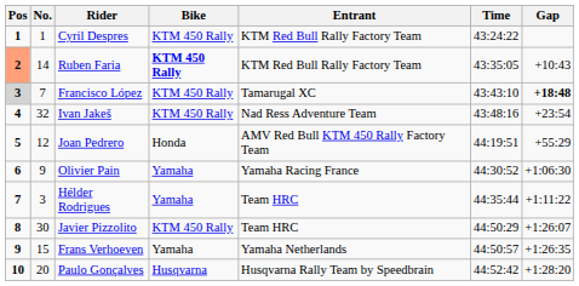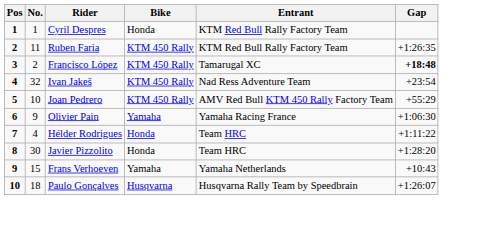 <table class="wikitable" style="font-size:85%;">
 <tr>
 <th>Pos</th>
 <th>No.</th>
 <th>Rider</th>
 <th>Bike</th>
 <th>Entrant</th>
-<th>Time</th>
 <th>Gap</th>
 </tr>
 <tr>
 <td align=center><strong>1</strong></td>
 <td align=center>1</td>
 <td> <a href='#'>Cyril Despres</a></td>
-<td><a href='#'>KTM 450 Rally</a></td>
+<td>Honda</td>
 <td>KTM <a href='#'>Red Bull</a> Rally Factory Team</td>
-<td>43:24:22</td>
 <td></td>
 </tr>
 <tr>
-<td align=center style="background: lightsalmon;"><strong>2</strong></td>
-<td align=center>14</td>
+<td align=center><strong>2</strong></td>
+<td align=center>11</td>
 <td> <a href='#'>Ruben Faria</a></td>
-<td><strong><a href='#'>KTM 450 Rally</a></strong></td>
+<td><a href='#'>KTM 450 Rally</a></td>
 <td>KTM Red Bull Rally Factory Team</td>
-<td>43:35:05</td>
-<td align=right>+10:43</td>
+<td align=right>+1:26:35</td>
 </tr>
 <tr>
-<td align=center style="background: lightgrey;"><strong>3</strong></td>
-<td align=center>7</td>
+<td align=center><strong>3</strong></td>
+<td align=center>2</td>
 <td> <a href='#'>Francisco López</a></td>
 <td><a href='#'>KTM 450 Rally</a></td>
 <td>Tamarugal XC</td>
-<td>43:43:10</td>
 <td align=right><strong>+18:48</strong></td>
 </tr>
 <tr>
 <td align=center><strong>4</strong></td>
 <td align=center>32</td>
 <td> <a href='#'>Ivan Jakeš</a></td>
 <td><a href='#'>KTM 450 Rally</a></td>
 <td>Nad Ress Adventure Team</td>
-<td>43:48:16</td>
 <td align=right>+23:54</td>
 </tr>
 <tr>
 <td align=center><strong>5</strong></td>
-<td align=center>12</td>
+<td align=center>10</td>
 <td> <a href='#'>Joan Pedrero</a></td>
-<td>Honda</td>
+<td><a href='#'>KTM 450 Rally</a></td>
 <td>AMV Red Bull <a href='#'>KTM 450 Rally</a> Factory Team</td>
-<td>44:19:51</td>
 <td align=right>+55:29</td>
 </tr>
 <tr>
 <td align=center><strong>6</strong></td>
 <td align=center>9</td>
 <td> <a href='#'>Olivier Pain</a></td>
 <td><a href='#'>Yamaha</a></td>
 <td>Yamaha Racing France</td>
-<td>44:30:52</td>
 <td align=right>+1:06:30</td>
 </tr>
 <tr>
 <td align=center><strong>7</strong></td>
-<td align=center>3</td>
+<td align=center>4</td>
 <td> <a href='#'>Hélder Rodrigues</a></td>
-<td><a href='#'>Yamaha</a></td>
+<td><a href='#'>Honda</a></td>
 <td>Team <a href='#'>HRC</a></td>
-<td>44:35:44</td>
 <td align=right>+1:11:22</td>
 </tr>
 <tr>
 <td align=center><strong>8</strong></td>
 <td align=center>30</td>
 <td> <a href='#'>Javier Pizzolito</a></td>
-<td><a href='#'>KTM 450 Rally</a></td>
+<td>Honda</td>
 <td>Team HRC</td>
-<td>44:50:29</td>
-<td align=right>+1:26:07</td>
+<td align=right>+1:28:20</td>
 </tr>
 <tr>
 <td align=center><strong>9</strong></td>
 <td align=center>15</td>
 <td> <a href='#'>Frans Verhoeven</a></td>
 <td>Yamaha</td>
 <td>Yamaha Netherlands</td>
-<td>44:50:57</td>
-<td align=right>+1:26:35</td>
+<td align=right>+10:43</td>
 </tr>
 <tr>
 <td align=center><strong>10</strong></td>
-<td align=center>20</td>
+<td align=center>18</td>
 <td> <a href='#'>Paulo Gonçalves</a></td>
 <td><a href='#'>Husqvarna</a></td>
 <td>Husqvarna Rally Team by Speedbrain</td>
-<td>44:52:42</td>
-<td align=right>+1:28:20</td>
+<td align=right>+1:26:07</td>
 </tr>
 </table>
